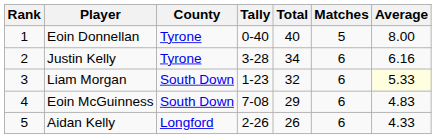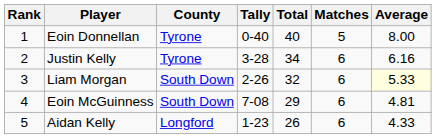 <table class="wikitable">
 <tr>
 <th>Rank</th>
 <th>Player</th>
 <th>County</th>
 <th>Tally</th>
 <th>Total</th>
 <th>Matches</th>
 <th>Average</th>
 </tr>
 <tr>
 <td rowspan=1 align=center>1</td>
 <td>Eoin Donnellan</td>
 <td><a href='#'>Tyrone</a></td>
 <td align=center>0-40</td>
 <td align=center>40</td>
 <td align=center>5</td>
 <td align=center>8.00</td>
 </tr>
 <tr>
 <td rowspan=1 align=center>2</td>
 <td>Justin Kelly</td>
 <td><a href='#'>Tyrone</a></td>
 <td align=center>3-28</td>
 <td align=center>34</td>
 <td align=center>6</td>
 <td align=center>6.16</td>
 </tr>
 <tr>
 <td rowspan=1 align=center>3</td>
 <td>Liam Morgan</td>
 <td><a href='#'>South Down</a></td>
-<td align=center>1-23</td>
+<td align=center>2-26</td>
 <td align=center>32</td>
 <td align=center>6</td>
 <td align=center style="background: lightyellow;">5.33</td>
 </tr>
 <tr>
 <td rowspan=1 align=center>4</td>
 <td>Eoin McGuinness</td>
 <td><a href='#'>South Down</a></td>
 <td align=center>7-08</td>
 <td align=center>29</td>
 <td align=center>6</td>
-<td align=center>4.83</td>
+<td align=center>4.81</td>
 </tr>
 <tr>
 <td rowspan=1 align=center>5</td>
 <td>Aidan Kelly</td>
 <td><a href='#'>Longford</a></td>
-<td align=center>2-26</td>
+<td align=center>1-23</td>
 <td align=center>26</td>
 <td align=center>6</td>
 <td align=center>4.33</td>
 </tr>
 </table>
